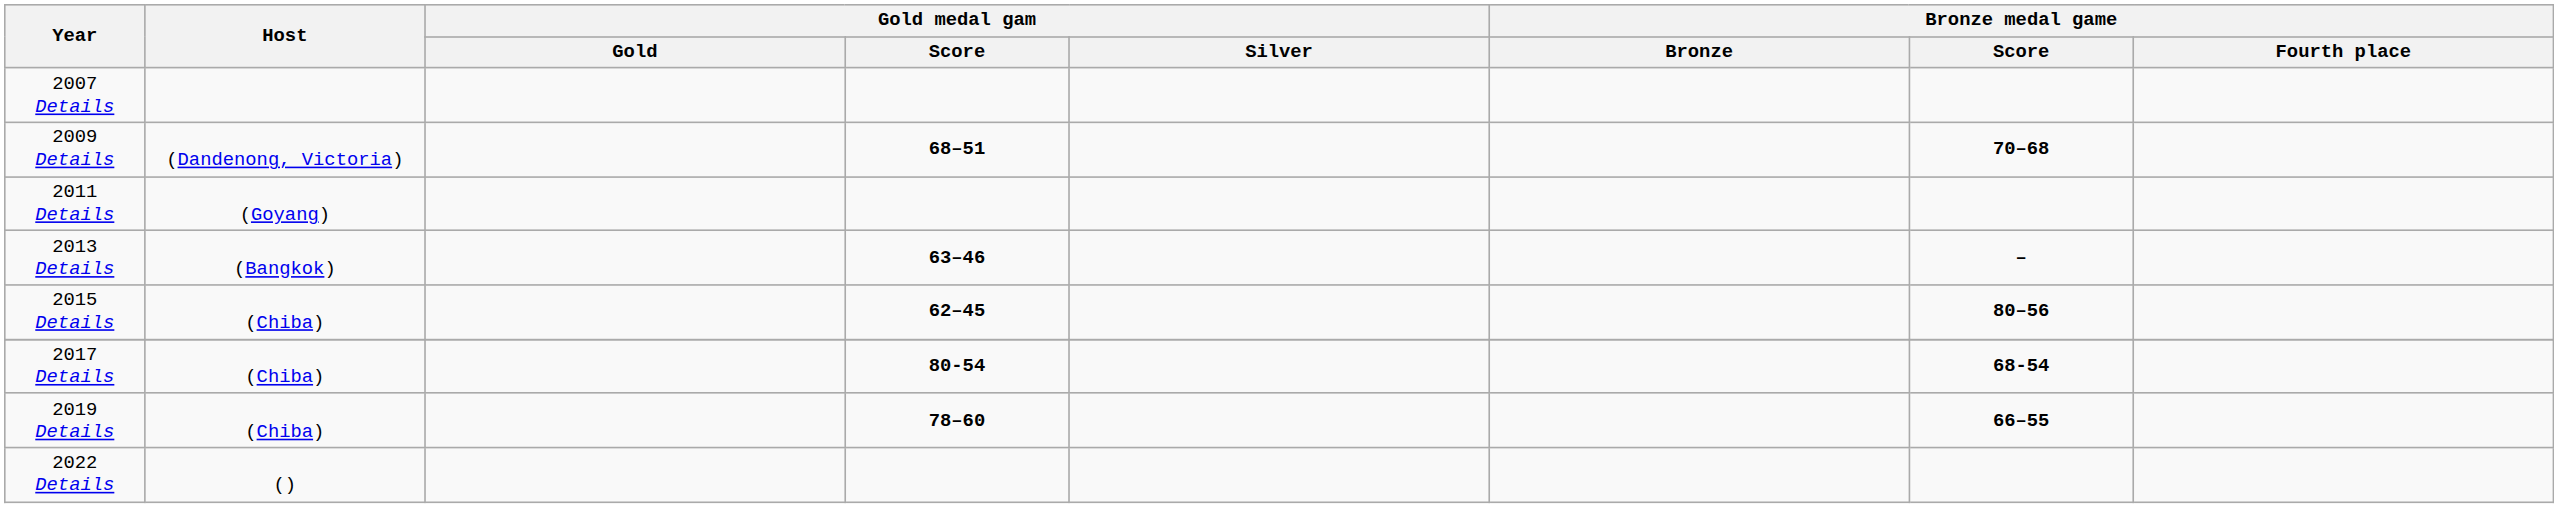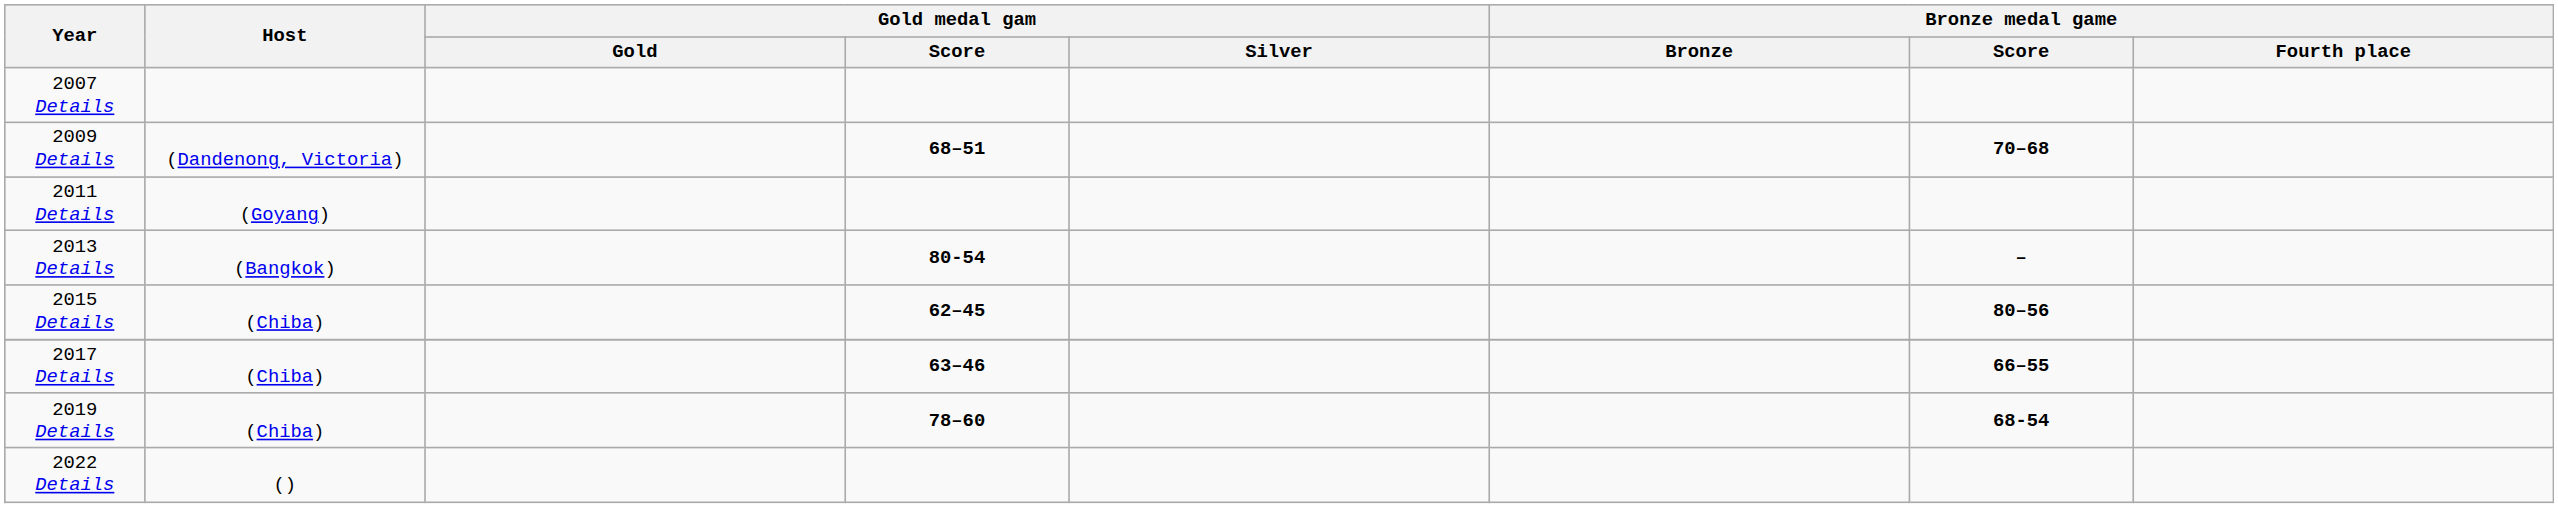 <table class=wikitable style="text-align:center; font-size:90%; width:100%">
 <tr>
 <th rowspan=2 width=5%>Year</th>
 <th rowspan=2 width=10%>Host</th>
 <th colspan=3>Gold medal gam</th>
 <th colspan=3>Bronze medal game</th>
 </tr>
 <tr>
 <th width=15%>Gold</th>
 <th width=8%>Score</th>
 <th width=15%>Silver</th>
 <th width=15%>Bronze</th>
 <th width=8%>Score</th>
 <th width=15%>Fourth place</th>
 </tr>
 <tr>
 <td>2007 <br> <em><a href='#'>Details</a></em></td>
 <td></td>
 <td></td>
 <td></td>
 <td></td>
 <td></td>
 <td></td>
 <td></td>
 </tr>
 <tr>
 <td>2009 <br> <em><a href='#'>Details</a></em></td>
 <td><br> (<a href='#'>Dandenong, Victoria</a>)</td>
 <td></td>
 <td><strong>68–51</strong></td>
 <td></td>
 <td></td>
 <td><strong>70–68</strong></td>
 <td></td>
 </tr>
 <tr>
 <td>2011 <br> <em><a href='#'>Details</a></em></td>
 <td><br> (<a href='#'>Goyang</a>)</td>
 <td></td>
 <td></td>
 <td></td>
 <td></td>
 <td></td>
 <td></td>
 </tr>
 <tr>
 <td>2013 <br> <em><a href='#'>Details</a></em></td>
 <td><br> (<a href='#'>Bangkok</a>)</td>
 <td></td>
-<td><strong>63–46</strong></td>
+<td><strong>80-54</strong></td>
 <td></td>
 <td></td>
 <td><strong>–</strong></td>
 <td></td>
 </tr>
 <tr>
 <td>2015 <br> <em><a href='#'>Details</a></em></td>
 <td><br> (<a href='#'>Chiba</a>)</td>
 <td></td>
 <td><strong>62–45</strong></td>
 <td></td>
 <td></td>
 <td><strong>80–56</strong></td>
 <td></td>
 </tr>
 <tr>
 </tr>
 <tr>
 <td>2017 <br> <em><a href='#'>Details</a></em></td>
 <td><br> (<a href='#'>Chiba</a>)</td>
 <td></td>
-<td><strong>80-54</strong></td>
+<td><strong>63–46</strong></td>
 <td></td>
 <td></td>
-<td><strong>68-54</strong></td>
+<td><strong>66–55</strong></td>
 <td></td>
 </tr>
 <tr>
 <td>2019 <br> <em><a href='#'>Details</a></em></td>
 <td><br> (<a href='#'>Chiba</a>)</td>
 <td></td>
 <td><strong>78–60</strong></td>
 <td></td>
 <td></td>
-<td><strong>66–55</strong></td>
+<td><strong>68-54</strong></td>
 <td></td>
 </tr>
 <tr>
 <td>2022 <br> <em><a href='#'>Details</a></em></td>
 <td><br> (<a href='#'></a>)</td>
 <td></td>
 <td><strong>  </strong></td>
 <td></td>
 <td></td>
 <td><strong>  </strong></td>
 <td></td>
 </tr>
 </table>
